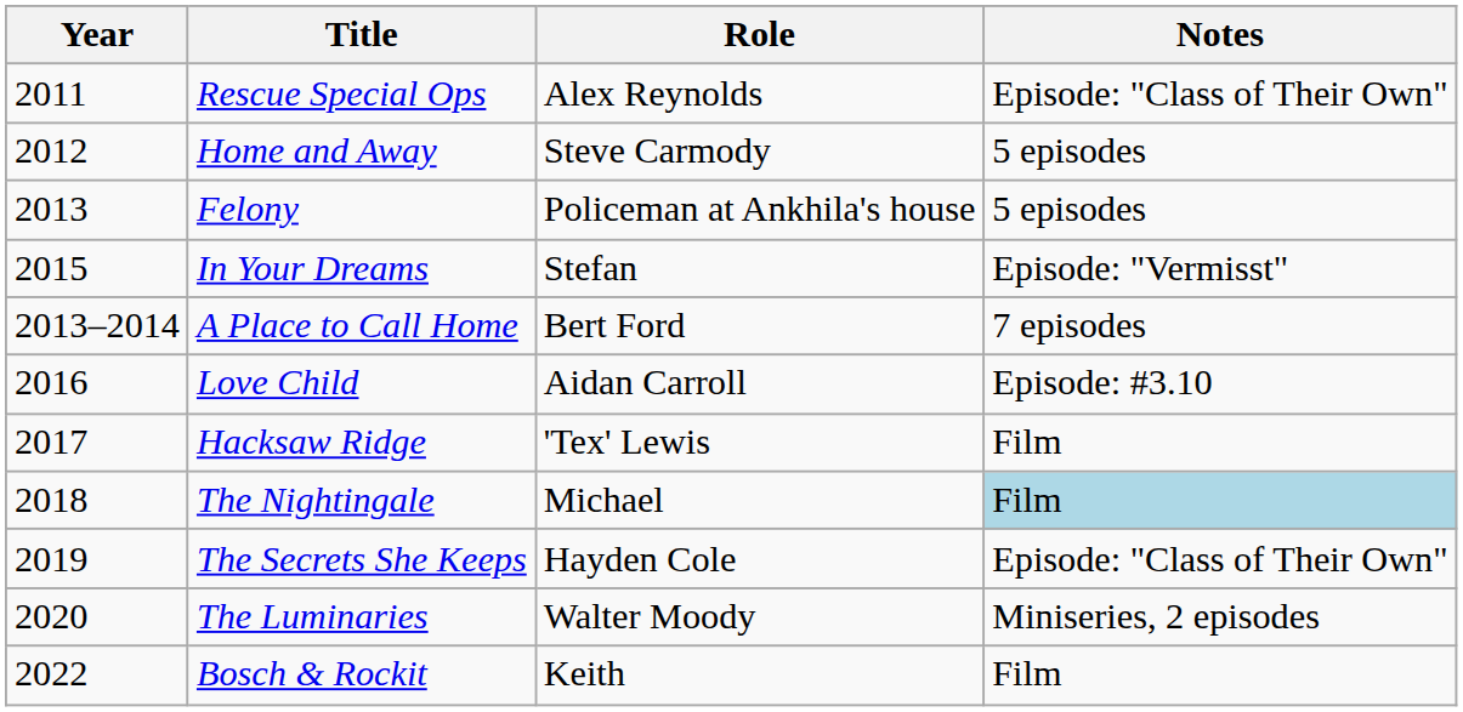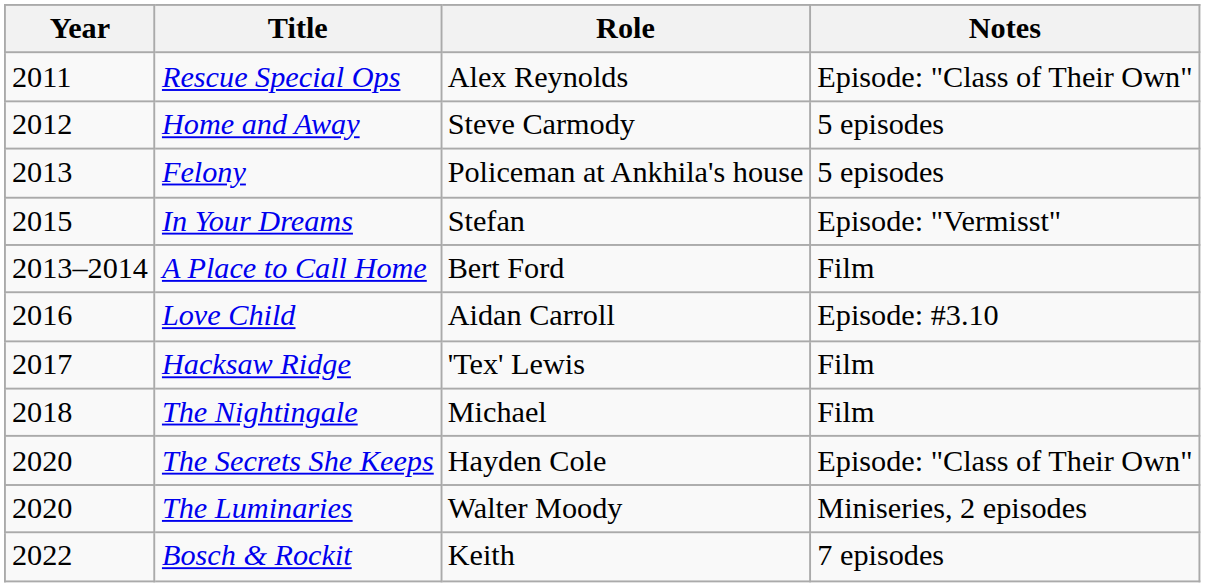 <table class="wikitable sortable">
 <tr>
 <th>Year</th>
 <th>Title</th>
 <th>Role</th>
 <th>Notes</th>
 </tr>
 <tr>
 <td>2011</td>
 <td><em><a href='#'>Rescue Special Ops</a></em></td>
 <td>Alex Reynolds</td>
 <td>Episode: "Class of Their Own"</td>
 </tr>
 <tr>
 <td>2012</td>
 <td><em><a href='#'>Home and Away</a></em></td>
 <td>Steve Carmody</td>
 <td>5 episodes</td>
 </tr>
 <tr>
 <td>2013</td>
 <td><em><a href='#'>Felony</a></em></td>
 <td>Policeman at Ankhila's house</td>
 <td>5 episodes</td>
 </tr>
 <tr>
 <td>2015</td>
 <td><em><a href='#'>In Your Dreams</a></em></td>
 <td>Stefan</td>
 <td>Episode: "Vermisst"</td>
 </tr>
 <tr>
 <td>2013–2014</td>
 <td><em><a href='#'>A Place to Call Home</a></em></td>
 <td>Bert Ford</td>
-<td>7 episodes</td>
+<td>Film</td>
 </tr>
 <tr>
 <td>2016</td>
 <td><em><a href='#'>Love Child</a></em></td>
 <td>Aidan Carroll</td>
 <td>Episode: #3.10</td>
 </tr>
 <tr>
 <td>2017</td>
 <td><em><a href='#'>Hacksaw Ridge</a></em></td>
 <td>'Tex' Lewis</td>
 <td>Film</td>
 </tr>
 <tr>
 <td>2018</td>
 <td><em><a href='#'>The Nightingale</a></em></td>
 <td>Michael</td>
-<td style="background: lightblue;">Film</td>
+<td>Film</td>
 </tr>
 <tr>
-<td>2019</td>
+<td>2020</td>
 <td><em><a href='#'>The Secrets She Keeps</a></em></td>
 <td>Hayden Cole</td>
 <td>Episode: "Class of Their Own"</td>
 </tr>
 <tr>
 <td>2020</td>
 <td><em><a href='#'>The Luminaries</a></em></td>
 <td>Walter Moody</td>
 <td>Miniseries, 2 episodes</td>
 </tr>
 <tr>
 <td>2022</td>
 <td><em><a href='#'>Bosch & Rockit</a></em></td>
 <td>Keith</td>
-<td>Film</td>
+<td>7 episodes</td>
 </tr>
 </table>
